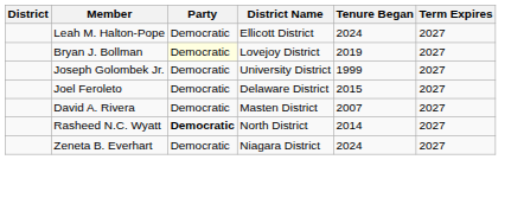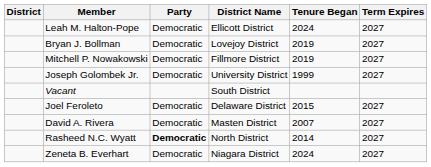 <table class="wikitable sortable">
 <tr>
 <th>District</th>
 <th>Member</th>
 <th>Party</th>
 <th>District Name</th>
 <th>Tenure Began</th>
 <th>Term Expires</th>
 </tr>
 <tr>
 <td></td>
 <td>Leah M. Halton-Pope</td>
 <td>Democratic</td>
 <td>Ellicott District</td>
 <td>2024</td>
 <td>2027</td>
 </tr>
 <tr>
 <td></td>
 <td>Bryan J. Bollman</td>
-<td style="background: lightyellow;">Democratic</td>
+<td>Democratic</td>
 <td>Lovejoy District</td>
+<td>2019</td>
+<td>2027</td>
+</tr>
+<tr>
+<td></td>
+<td>Mitchell P. Nowakowski</td>
+<td>Democratic</td>
+<td>Fillmore District</td>
 <td>2019</td>
 <td>2027</td>
 </tr>
 <tr>
 <td></td>
 <td>Joseph Golombek Jr.</td>
 <td>Democratic</td>
 <td>University District</td>
 <td>1999</td>
 <td>2027</td>
+</tr>
+<tr>
+<td></td>
+<td><em>Vacant</em></td>
+<td></td>
+<td>South District</td>
+<td></td>
+<td></td>
 </tr>
 <tr>
 <td></td>
 <td>Joel Feroleto</td>
 <td>Democratic</td>
 <td>Delaware District</td>
 <td>2015</td>
 <td>2027</td>
 </tr>
 <tr>
 <td></td>
 <td>David A. Rivera</td>
 <td>Democratic</td>
 <td>Masten District</td>
 <td>2007</td>
 <td>2027</td>
 </tr>
 <tr>
 <td></td>
 <td>Rasheed N.C. Wyatt</td>
 <td><strong>Democratic</strong></td>
 <td>North District</td>
 <td>2014</td>
 <td>2027</td>
 </tr>
 <tr>
 <td></td>
 <td>Zeneta B. Everhart</td>
 <td>Democratic</td>
 <td>Niagara District</td>
 <td>2024</td>
 <td>2027</td>
 </tr>
 </table>
